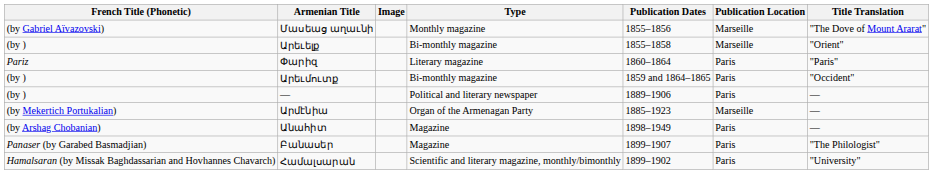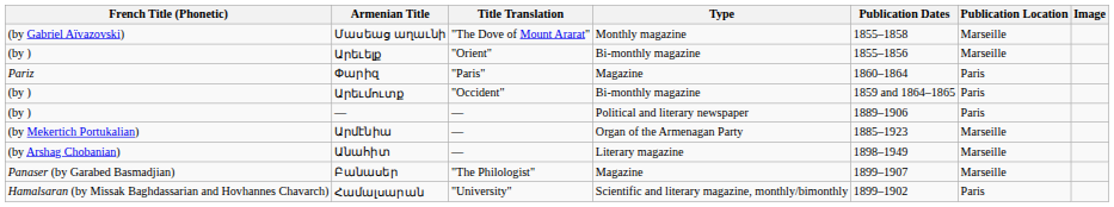 <table class="wikitable">
 <tr>
 <th>French Title (Phonetic)</th>
 <th>Armenian Title</th>
-<th>Image</th>
+<th>Title Translation</th>
 <th>Type</th>
 <th>Publication Dates</th>
 <th>Publication Location</th>
-<th>Title Translation</th>
+<th>Image</th>
 </tr>
 <tr>
 <td> (by <a href='#'>Gabriel Aïvazovski</a>)</td>
 <td>Մասեաց աղաւնի</td>
+<td>"The Dove of <a href='#'>Mount Ararat</a>"</td>
+<td>Monthly magazine</td>
+<td>1855–1858</td>
+<td>Marseille</td>
 <td></td>
-<td>Monthly magazine</td>
-<td>1855–1856</td>
-<td>Marseille</td>
-<td>"The Dove of <a href='#'>Mount Ararat</a>"</td>
 </tr>
 <tr>
 <td> (by )</td>
 <td>Արեւելք</td>
+<td>"Orient"</td>
+<td>Bi-monthly magazine</td>
+<td>1855–1856</td>
+<td>Marseille</td>
 <td></td>
-<td>Bi-monthly magazine</td>
-<td>1855–1858</td>
-<td>Marseille</td>
-<td>"Orient"</td>
 </tr>
 <tr>
 <td><em>Pariz</em></td>
 <td>Փարիզ</td>
-<td></td>
-<td>Literary magazine</td>
+<td>"Paris"</td>
+<td>Magazine</td>
 <td>1860–1864</td>
 <td>Paris</td>
-<td>"Paris"</td>
+<td></td>
 </tr>
 <tr>
 <td>(by )</td>
 <td>Արեւմուտք</td>
-<td></td>
+<td>"Occident"</td>
 <td>Bi-monthly magazine</td>
 <td>1859 and 1864–1865</td>
 <td>Paris</td>
-<td>"Occident"</td>
+<td></td>
 </tr>
 <tr>
 <td> (by )</td>
 <td>—</td>
-<td></td>
+<td>—</td>
 <td>Political and literary newspaper</td>
 <td>1889–1906</td>
 <td>Paris</td>
-<td>—</td>
+<td></td>
 </tr>
 <tr>
 <td> (by <a href='#'>Mekertich Portukalian</a>)</td>
 <td>Արմէնիա</td>
-<td></td>
+<td>—</td>
 <td>Organ of the Armenagan Party</td>
 <td>1885–1923</td>
 <td>Marseille</td>
-<td>—</td>
+<td></td>
 </tr>
 <tr>
 <td><em></em> (by <a href='#'>Arshag Chobanian</a>)</td>
 <td>Անահիտ</td>
+<td>—</td>
+<td>Literary magazine</td>
+<td>1898–1949</td>
+<td>Marseille</td>
 <td></td>
-<td>Magazine</td>
-<td>1898–1949</td>
-<td>Paris</td>
-<td>—</td>
 </tr>
 <tr>
 <td><em>Panaser</em> (by Garabed Basmadjian)</td>
 <td>Բանասեր</td>
-<td></td>
+<td>"The Philologist"</td>
 <td>Magazine</td>
 <td>1899–1907</td>
-<td>Paris</td>
-<td>"The Philologist"</td>
+<td>Marseille</td>
+<td></td>
 </tr>
 <tr>
 <td><em>Hamalsaran</em> (by Missak Baghdassarian and Hovhannes Chavarch)</td>
 <td>Համալսարան</td>
-<td></td>
+<td>"University"</td>
 <td>Scientific and literary magazine, monthly/bimonthly</td>
 <td>1899–1902</td>
 <td>Paris</td>
-<td>"University"</td>
+<td></td>
 </tr>
 </table>
